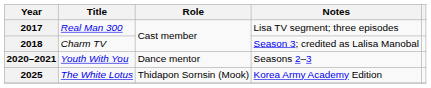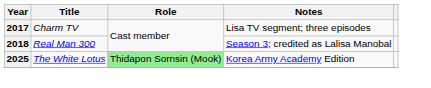 <table class="wikitable sortable plainrowheaders">
 <tr>
 <th scope="col">Year</th>
 <th scope="col">Title</th>
 <th scope="col">Role</th>
 <th scope="col">Notes</th>
 <th scope="col" class="unsortable"></th>
 </tr>
 <tr>
 <th scope="row">2017</th>
-<td><em><a href='#'>Real Man 300</a></em></td>
+<td><em>Charm TV</em></td>
 <td rowspan="2">Cast member</td>
 <td>Lisa TV segment; three episodes</td>
 <td style="text-align:center"></td>
 </tr>
 <tr>
 <th scope="row">2018</th>
-<td><em>Charm TV</em></td>
+<td><em><a href='#'>Real Man 300</a></em></td>
 <td><a href='#'>Season 3</a>; credited as Lalisa Manobal</td>
-<td style="text-align:center"></td>
-</tr>
-<tr>
-<th scope="row">2020–2021</th>
-<td><em><a href='#'>Youth With You</a></em></td>
-<td>Dance mentor</td>
-<td>Seasons <a href='#'>2</a>–<a href='#'>3</a></td>
 <td style="text-align:center"></td>
 </tr>
 <tr>
 <th scope="row">2025</th>
 <td><em><a href='#'>The White Lotus</a></em></td>
-<td>Thidapon Sornsin (Mook)</td>
+<td style="background: lightgreen;">Thidapon Sornsin (Mook)</td>
 <td><a href='#'>Korea Army Academy</a> Edition</td>
 <td style="text-align:center"></td>
 </tr>
 <tr>
 </tr>
 </table>
